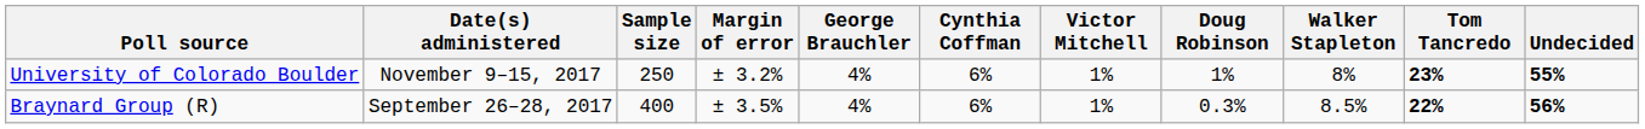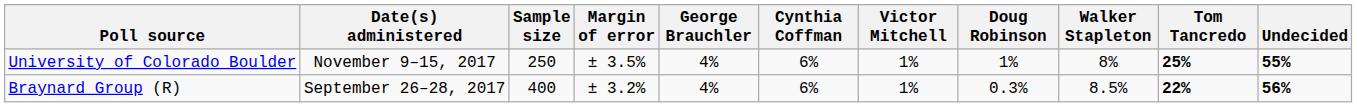 <table class="wikitable">
 <tr valign=bottom>
 <th>Poll source</th>
 <th>Date(s)<br>administered</th>
 <th>Sample<br>size</th>
 <th>Margin<br>of error</th>
 <th style="width:75px;">George<br>Brauchler</th>
 <th style="width:75px;">Cynthia<br>Coffman</th>
 <th style="width:75px;">Victor<br>Mitchell</th>
 <th style="width:75px;">Doug<br>Robinson</th>
 <th style="width:75px;">Walker<br>Stapleton</th>
 <th style="width:75px;">Tom<br>Tancredo</th>
 <th>Undecided</th>
 </tr>
 <tr>
 <td><a href='#'>University of Colorado Boulder</a></td>
 <td align=center>November 9–15, 2017</td>
 <td align=center>250</td>
-<td align=center>± 3.2%</td>
+<td align=center>± 3.5%</td>
 <td align=center>4%</td>
 <td align=center>6%</td>
 <td align=center>1%</td>
 <td align=center>1%</td>
 <td align=center>8%</td>
-<td><strong>23%</strong></td>
+<td><strong>25%</strong></td>
 <td><strong>55%</strong></td>
 </tr>
 <tr>
 <td><a href='#'>Braynard Group</a> (R)</td>
 <td align=center>September 26–28, 2017</td>
 <td align=center>400</td>
-<td align=center>± 3.5%</td>
+<td align=center>± 3.2%</td>
 <td align=center>4%</td>
 <td align=center>6%</td>
 <td align=center>1%</td>
 <td align=center>0.3%</td>
 <td align=center>8.5%</td>
 <td><strong>22%</strong></td>
 <td><strong>56%</strong></td>
 </tr>
 </table>
